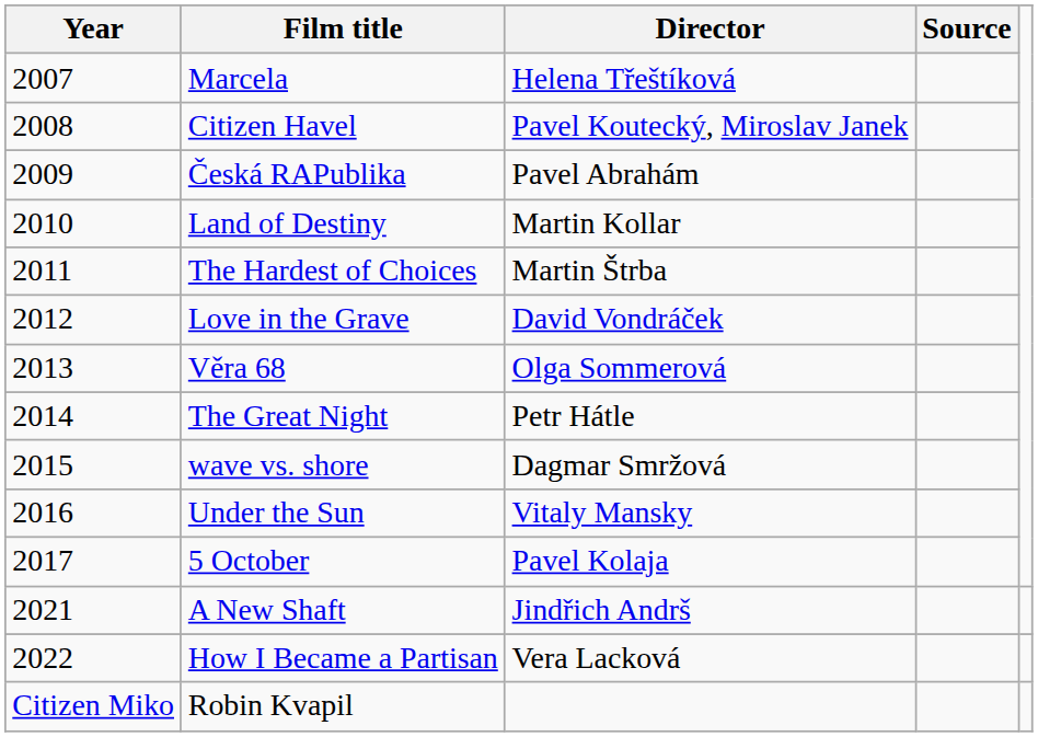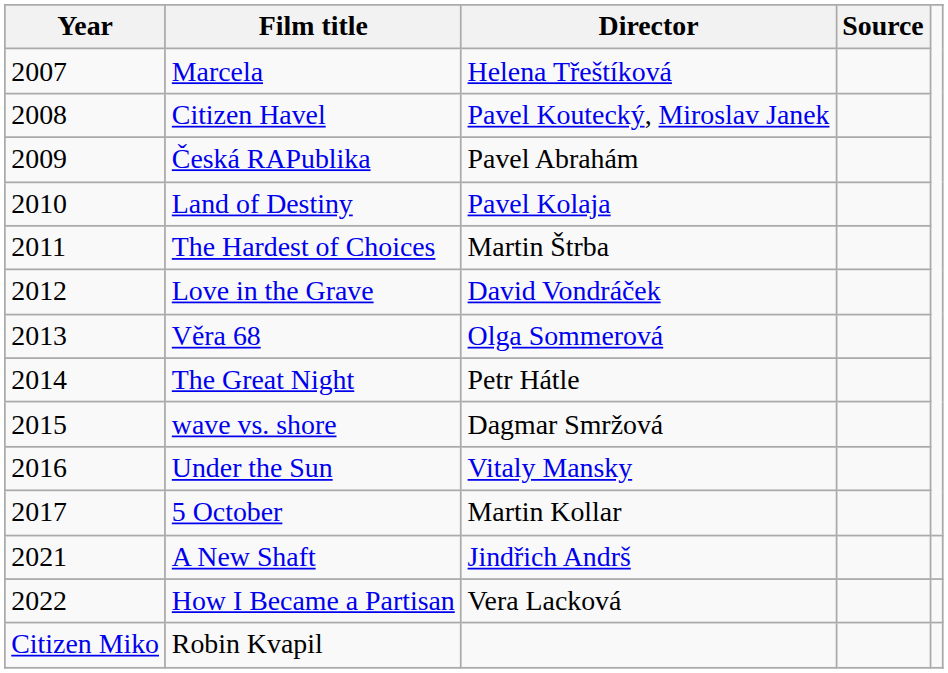 <table class="wikitable sortable">
 <tr>
 <th>Year</th>
 <th>Film title</th>
 <th>Director</th>
 <th>Source</th>
 </tr>
 <tr>
 <td>2007</td>
 <td><a href='#'>Marcela</a></td>
 <td><a href='#'>Helena Třeštíková</a></td>
 <td></td>
 </tr>
 <tr>
 <td>2008</td>
 <td><a href='#'>Citizen Havel</a></td>
 <td><a href='#'>Pavel Koutecký</a>, <a href='#'>Miroslav Janek</a></td>
 <td></td>
 </tr>
 <tr>
 <td>2009</td>
 <td><a href='#'>Česká RAPublika</a></td>
 <td>Pavel Abrahám</td>
 <td></td>
 </tr>
 <tr>
 <td>2010</td>
 <td><a href='#'>Land of Destiny</a></td>
-<td>Martin Kollar</td>
+<td><a href='#'>Pavel Kolaja</a></td>
 <td></td>
 </tr>
 <tr>
 <td>2011</td>
 <td><a href='#'>The Hardest of Choices</a></td>
 <td>Martin Štrba</td>
 <td></td>
 </tr>
 <tr>
 <td>2012</td>
 <td><a href='#'>Love in the Grave</a></td>
 <td><a href='#'>David Vondráček</a></td>
 <td></td>
 </tr>
 <tr>
 <td>2013</td>
 <td><a href='#'>Věra 68</a></td>
 <td><a href='#'>Olga Sommerová</a></td>
 <td></td>
 </tr>
 <tr>
 <td>2014</td>
 <td><a href='#'>The Great Night</a></td>
 <td>Petr Hátle</td>
 <td></td>
 </tr>
 <tr>
 <td>2015</td>
 <td><a href='#'>wave vs. shore</a></td>
 <td>Dagmar Smržová</td>
 <td></td>
 </tr>
 <tr>
 <td>2016</td>
 <td><a href='#'>Under the Sun</a></td>
 <td><a href='#'>Vitaly Mansky</a></td>
 <td></td>
 </tr>
 <tr>
 <td>2017</td>
 <td><a href='#'>5 October</a></td>
-<td><a href='#'>Pavel Kolaja</a></td>
+<td>Martin Kollar</td>
 <td></td>
 </tr>
 <tr>
 <td>2021</td>
 <td><a href='#'>A New Shaft</a></td>
 <td><a href='#'>Jindřich Andrš</a></td>
 <td></td>
 <td></td>
 </tr>
 <tr>
 <td>2022</td>
 <td><a href='#'>How I Became a Partisan</a></td>
 <td>Vera Lacková</td>
 <td><br></td>
 <td></td>
 </tr>
 <tr>
 <td><a href='#'>Citizen Miko</a></td>
 <td>Robin Kvapil</td>
 <td></td>
 <td></td>
 </tr>
 </table>
